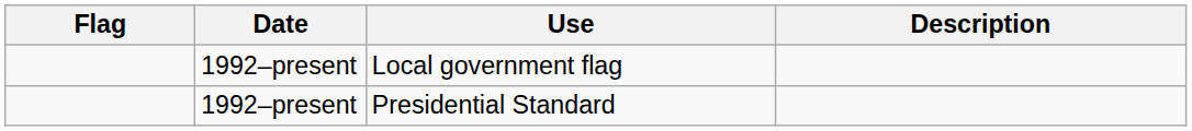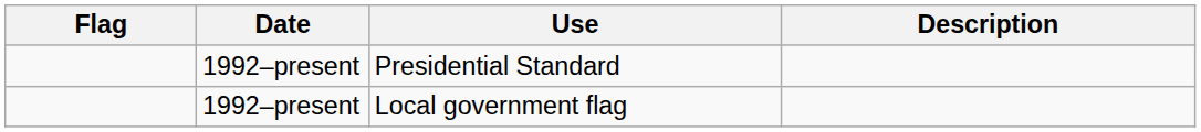 <table class="wikitable" style="background: #f9f9f9">
 <tr>
 <th width="112">Flag</th>
 <th width="100">Date</th>
 <th width="250">Use</th>
 <th width="250">Description</th>
 </tr>
 <tr>
 <td></td>
 <td>1992–present</td>
-<td>Local government flag</td>
+<td>Presidential Standard</td>
 <td></td>
 </tr>
 <tr>
 <td></td>
 <td>1992–present</td>
-<td>Presidential Standard</td>
+<td>Local government flag</td>
 <td></td>
 </tr>
 </table>
